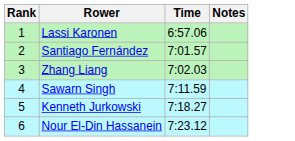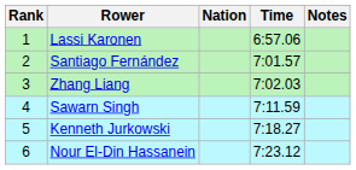 <table class="wikitable sortable" style="text-align:center">
 <tr>
 <th>Rank</th>
 <th>Rower</th>
+<th>Nation</th>
 <th>Time</th>
 <th>Notes</th>
 </tr>
 <tr bgcolor=bbf3bb>
 <td>1</td>
 <td align=left><a href='#'>Lassi Karonen</a></td>
+<td align=left></td>
 <td>6:57.06</td>
 <td></td>
 </tr>
 <tr bgcolor=bbf3bb>
 <td>2</td>
 <td align=left><a href='#'>Santiago Fernández</a></td>
+<td align=left></td>
 <td>7:01.57</td>
 <td></td>
 </tr>
 <tr bgcolor=bbf3bb>
 <td>3</td>
 <td align=left><a href='#'>Zhang Liang</a></td>
+<td align=left></td>
 <td>7:02.03</td>
 <td></td>
 </tr>
 <tr bgcolor=bbf9ff>
 <td>4</td>
 <td align=left><a href='#'>Sawarn Singh</a></td>
+<td align=left></td>
 <td>7:11.59</td>
 <td></td>
 </tr>
 <tr bgcolor=bbf9ff>
 <td>5</td>
 <td align=left><a href='#'>Kenneth Jurkowski</a></td>
+<td align=left></td>
 <td>7:18.27</td>
 <td></td>
 </tr>
 <tr bgcolor=bbf9ff>
 <td>6</td>
 <td align=left><a href='#'>Nour El-Din Hassanein</a></td>
+<td align=left></td>
 <td>7:23.12</td>
 <td></td>
 </tr>
 </table>
